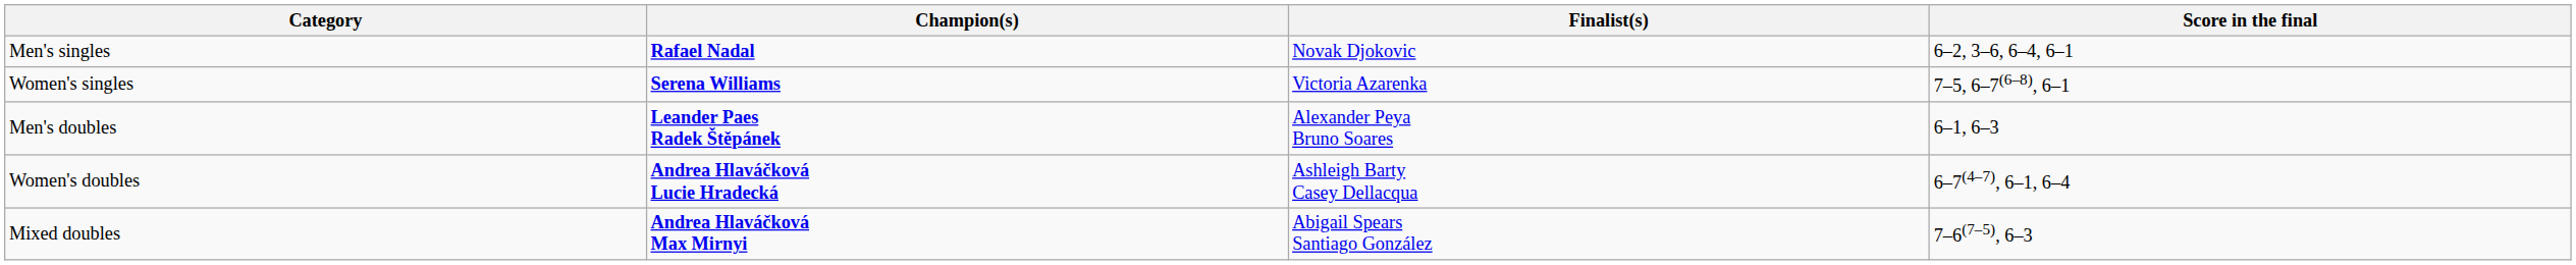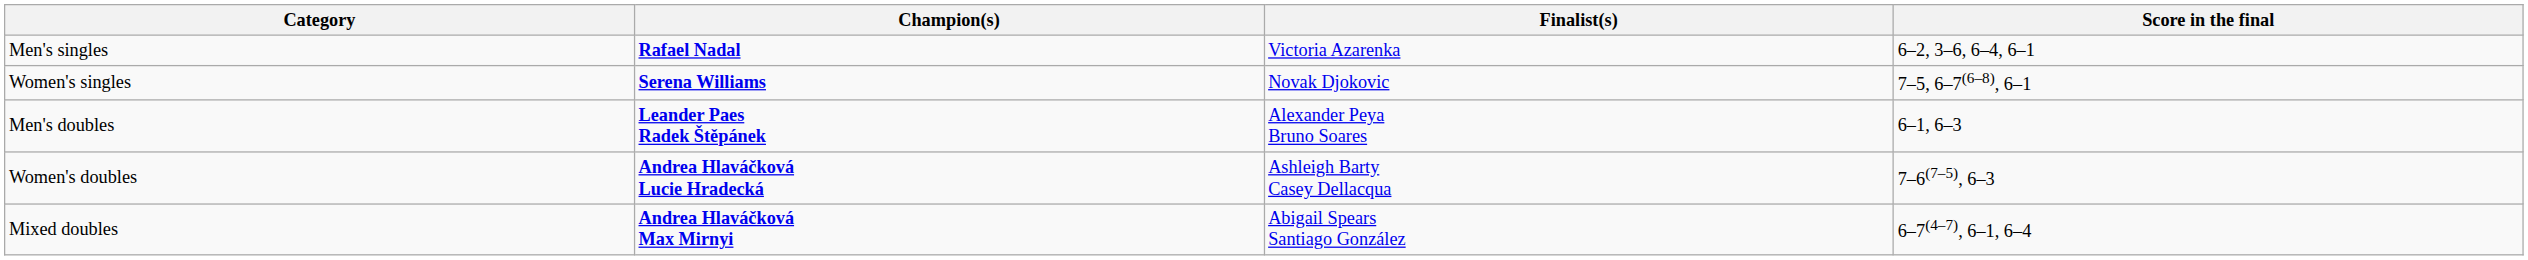 <table class="wikitable" style="font-size:90%;" width=100%>
 <tr>
 <th width=25%>Category</th>
 <th width=25%>Champion(s)</th>
 <th width=25%>Finalist(s)</th>
 <th width=25%>Score in the final</th>
 </tr>
 <tr>
 <td>Men's singles</td>
 <td> <strong><a href='#'>Rafael Nadal</a></strong></td>
-<td> <a href='#'>Novak Djokovic</a></td>
+<td> <a href='#'>Victoria Azarenka</a></td>
 <td>6–2, 3–6, 6–4, 6–1</td>
 </tr>
 <tr>
 <td>Women's singles</td>
 <td> <strong><a href='#'>Serena Williams</a></strong></td>
-<td> <a href='#'>Victoria Azarenka</a></td>
+<td> <a href='#'>Novak Djokovic</a></td>
 <td>7–5, 6–7<sup>(6–8)</sup>, 6–1</td>
 </tr>
 <tr>
 <td>Men's doubles</td>
 <td> <strong><a href='#'>Leander Paes</a></strong><br> <strong><a href='#'>Radek Štěpánek</a></strong></td>
 <td> <a href='#'>Alexander Peya</a><br> <a href='#'>Bruno Soares</a></td>
 <td>6–1, 6–3</td>
 </tr>
 <tr>
 <td>Women's doubles</td>
 <td> <strong><a href='#'>Andrea Hlaváčková</a></strong> <br>  <strong><a href='#'>Lucie Hradecká</a></strong></td>
 <td> <a href='#'>Ashleigh Barty</a> <br>  <a href='#'>Casey Dellacqua</a></td>
-<td>6–7<sup>(4–7)</sup>, 6–1, 6–4</td>
+<td>7–6<sup>(7–5)</sup>, 6–3</td>
 </tr>
 <tr>
 <td>Mixed doubles</td>
 <td> <strong><a href='#'>Andrea Hlaváčková</a></strong> <br>  <strong><a href='#'>Max Mirnyi</a></strong></td>
 <td> <a href='#'>Abigail Spears</a> <br>  <a href='#'>Santiago González</a></td>
-<td>7–6<sup>(7–5)</sup>, 6–3</td>
+<td>6–7<sup>(4–7)</sup>, 6–1, 6–4</td>
 </tr>
 </table>
